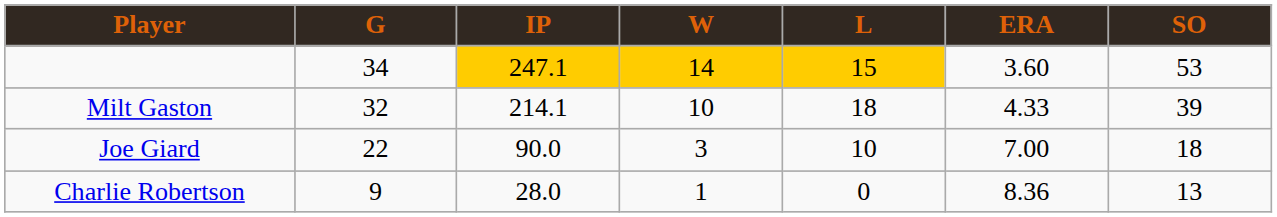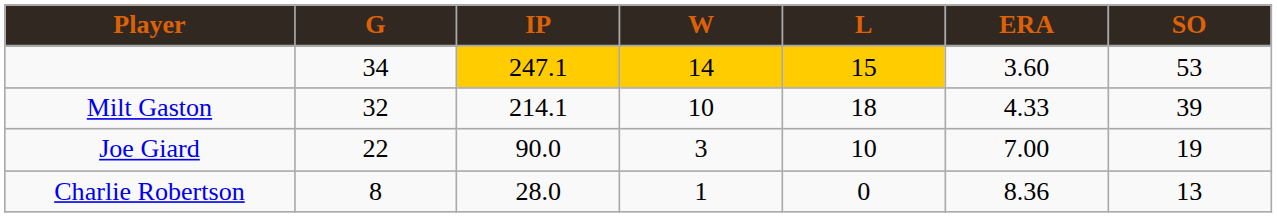 <table class="wikitable sortable">
 <tr>
 <th style="background:#312821;color:#de6108;" width="16%">Player</th>
 <th style="background:#312821;color:#de6108;" width="9%">G</th>
 <th style="background:#312821;color:#de6108;" width="9%">IP</th>
 <th style="background:#312821;color:#de6108;" width="9%">W</th>
 <th style="background:#312821;color:#de6108;" width="9%">L</th>
 <th style="background:#312821;color:#de6108;" width="9%">ERA</th>
 <th style="background:#312821;color:#de6108;" width="9%">SO</th>
 </tr>
 <tr align="center">
 <td></td>
 <td>34</td>
 <td bgcolor="#FFCC00">247.1</td>
 <td bgcolor="#FFCC00">14</td>
 <td bgcolor="#FFCC00">15</td>
 <td>3.60</td>
 <td>53</td>
 </tr>
 <tr align="center">
 <td><a href='#'>Milt Gaston</a></td>
 <td>32</td>
 <td>214.1</td>
 <td>10</td>
 <td>18</td>
 <td>4.33</td>
 <td>39</td>
 </tr>
 <tr align=center>
 <td><a href='#'>Joe Giard</a></td>
 <td>22</td>
 <td>90.0</td>
 <td>3</td>
 <td>10</td>
 <td>7.00</td>
-<td>18</td>
+<td>19</td>
 </tr>
 <tr align=center>
 <td><a href='#'>Charlie Robertson</a></td>
-<td>9</td>
+<td>8</td>
 <td>28.0</td>
 <td>1</td>
 <td>0</td>
 <td>8.36</td>
 <td>13</td>
 </tr>
 </table>
